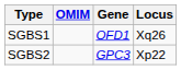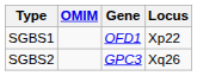 <table class="wikitable">
 <tr>
 <th>Type</th>
 <th><a href='#'>OMIM</a></th>
 <th>Gene</th>
 <th>Locus</th>
 </tr>
 <tr>
 <td>SGBS1</td>
 <td></td>
 <td><em><a href='#'>OFD1</a></em></td>
-<td>Xq26</td>
+<td>Xp22</td>
 </tr>
 <tr>
 <td>SGBS2</td>
 <td></td>
 <td><em><a href='#'>GPC3</a></em></td>
-<td>Xp22</td>
+<td>Xq26</td>
 </tr>
 </table>
